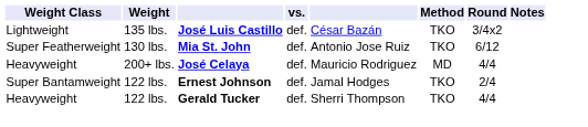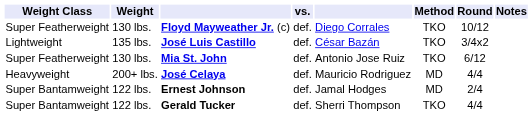 <table class="toccolours" style="font-size: 85%;">
 <tr>
 <th style="background:#e6e8fa; color:#000; text-align:center;">Weight Class</th>
 <th style="background:#e6e8fa; color:#000; text-align:center;">Weight</th>
 <th style="background:#e6e8fa; color:#000; text-align:center;"></th>
 <th style="background:#e6e8fa; color:#000; text-align:center;">vs.</th>
 <th style="background:#e6e8fa; color:#000; text-align:center;"></th>
 <th style="background:#e6e8fa; color:#000; text-align:center;">Method</th>
 <th style="background:#e6e8fa; color:#000; text-align:center;">Round</th>
 <th style="background:#e6e8fa; color:#000; text-align:center;">Notes</th>
+</tr>
+<tr>
+<td>Super Featherweight</td>
+<td>130 lbs.</td>
+<td><strong><a href='#'>Floyd Mayweather Jr.</a></strong> (c)</td>
+<td>def.</td>
+<td><a href='#'>Diego Corrales</a></td>
+<td align=center>TKO</td>
+<td align=center>10/12</td>
+<td></td>
 </tr>
 <tr>
 <td>Lightweight</td>
 <td>135 lbs.</td>
 <td><strong><a href='#'>José Luis Castillo</a></strong></td>
 <td>def.</td>
 <td><a href='#'>César Bazán</a></td>
 <td align=center>TKO</td>
 <td align=center>3/4x2</td>
 <td></td>
 </tr>
 <tr>
 <td>Super Featherweight</td>
 <td>130 lbs.</td>
 <td><strong><a href='#'>Mia St. John</a></strong></td>
 <td>def.</td>
 <td>Antonio Jose Ruiz</td>
 <td align=center>TKO</td>
 <td align=center>6/12</td>
 </tr>
 <tr>
 <td>Heavyweight</td>
 <td>200+ lbs.</td>
 <td><strong><a href='#'>José Celaya</a></strong></td>
 <td>def.</td>
 <td>Mauricio Rodriguez</td>
 <td align=center>MD</td>
 <td align=center>4/4</td>
 </tr>
 <tr>
 <td>Super Bantamweight</td>
 <td>122 lbs.</td>
 <td><strong>Ernest Johnson</strong></td>
 <td>def.</td>
 <td>Jamal Hodges</td>
-<td align=center>TKO</td>
+<td align=center>MD</td>
 <td align=center>2/4</td>
 </tr>
 <tr>
-<td>Heavyweight</td>
+<td>Super Bantamweight</td>
 <td>122 lbs.</td>
 <td><strong>Gerald Tucker</strong></td>
 <td>def.</td>
 <td>Sherri Thompson</td>
 <td align=center>TKO</td>
 <td align=center>4/4</td>
 </tr>
 </table>
